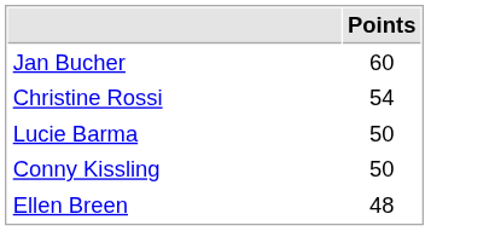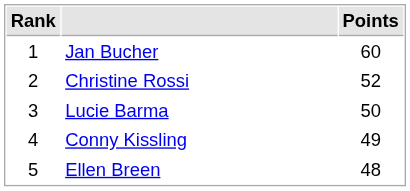 <table cellspacing="1" cellpadding="3" style="border:1px solid #AAAAAA;font-size:86%">
 <tr bgcolor="#E4E4E4">
+<th style="border-bottom:1px solid #AAAAAA" width=10>Rank</th>
 <th style="border-bottom:1px solid #AAAAAA" width=200></th>
 <th style="border-bottom:1px solid #AAAAAA" width=20>Points</th>
 </tr>
 <tr>
+<td align="center">1</td>
 <td> <a href='#'>Jan Bucher</a></td>
 <td align=center>60</td>
 </tr>
 <tr>
+<td align="center">2</td>
 <td> <a href='#'>Christine Rossi</a></td>
-<td align=center>54</td>
+<td align=center>52</td>
 </tr>
 <tr>
+<td align="center">3</td>
 <td> <a href='#'>Lucie Barma</a></td>
 <td align=center>50</td>
 </tr>
 <tr>
+<td align="center">4</td>
 <td> <a href='#'>Conny Kissling</a></td>
-<td align=center>50</td>
+<td align=center>49</td>
 </tr>
 <tr>
+<td align="center">5</td>
 <td> <a href='#'>Ellen Breen</a></td>
 <td align=center>48</td>
 </tr>
 </table>
